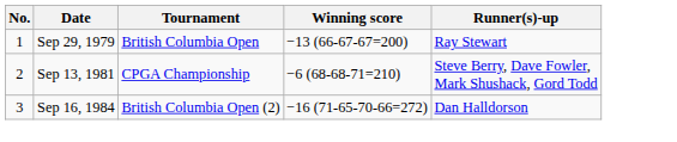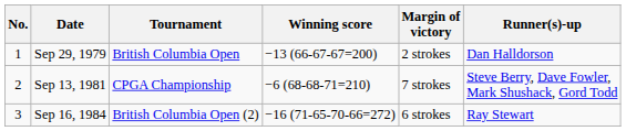 <table class="wikitable" style="font-size:95%;">
 <tr>
 <th>No.</th>
 <th>Date</th>
 <th>Tournament</th>
 <th>Winning score</th>
+<th>Margin of<br>victory</th>
 <th>Runner(s)-up</th>
 </tr>
 <tr>
 <td align=center>1</td>
 <td align=right>Sep 29, 1979</td>
 <td><a href='#'>British Columbia Open</a></td>
 <td>−13 (66-67-67=200)</td>
-<td> <a href='#'>Ray Stewart</a></td>
+<td>2 strokes</td>
+<td> <a href='#'>Dan Halldorson</a></td>
 </tr>
 <tr>
 <td align=center>2</td>
 <td align=right>Sep 13, 1981</td>
 <td><a href='#'>CPGA Championship</a></td>
 <td>−6 (68-68-71=210)</td>
+<td>7 strokes</td>
 <td> <a href='#'>Steve Berry</a>,  <a href='#'>Dave Fowler</a>,<br> <a href='#'>Mark Shushack</a>,  <a href='#'>Gord Todd</a></td>
 </tr>
 <tr>
 <td align=center>3</td>
 <td align=right>Sep 16, 1984</td>
 <td><a href='#'>British Columbia Open</a> (2)</td>
 <td>−16 (71-65-70-66=272)</td>
-<td> <a href='#'>Dan Halldorson</a></td>
+<td>6 strokes</td>
+<td> <a href='#'>Ray Stewart</a></td>
 </tr>
 </table>
